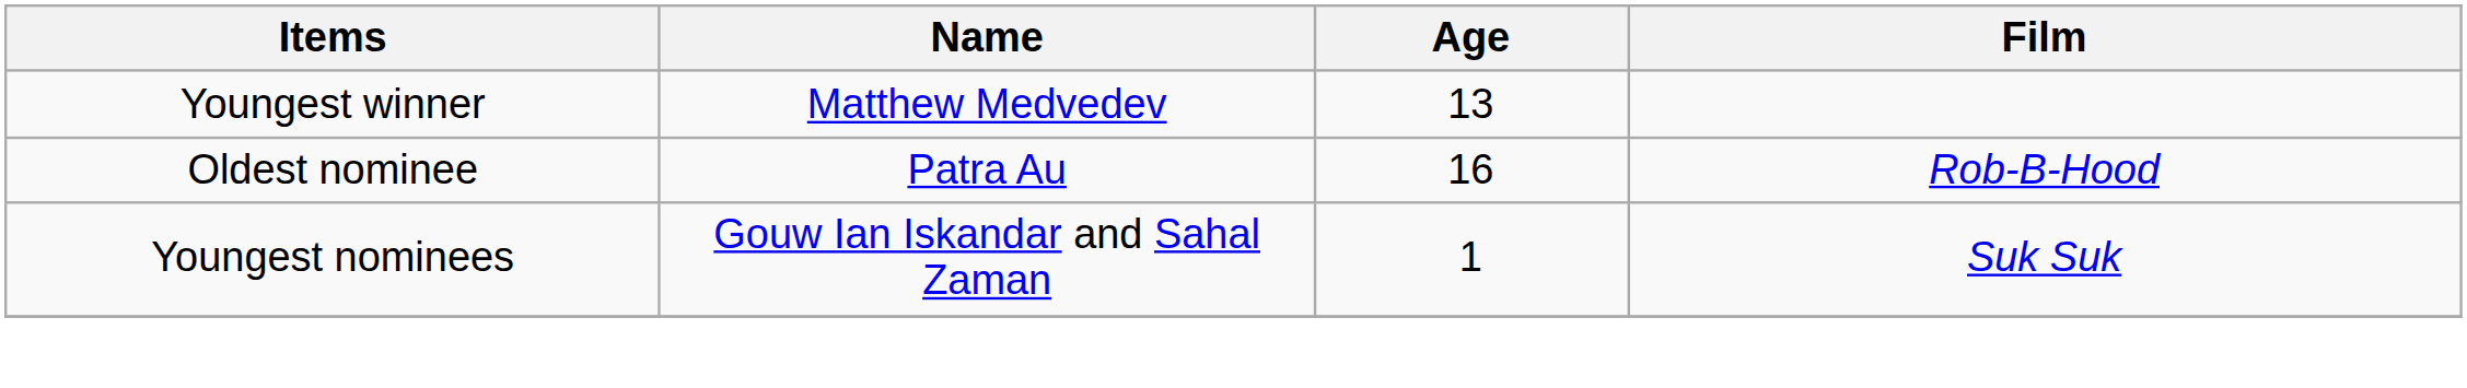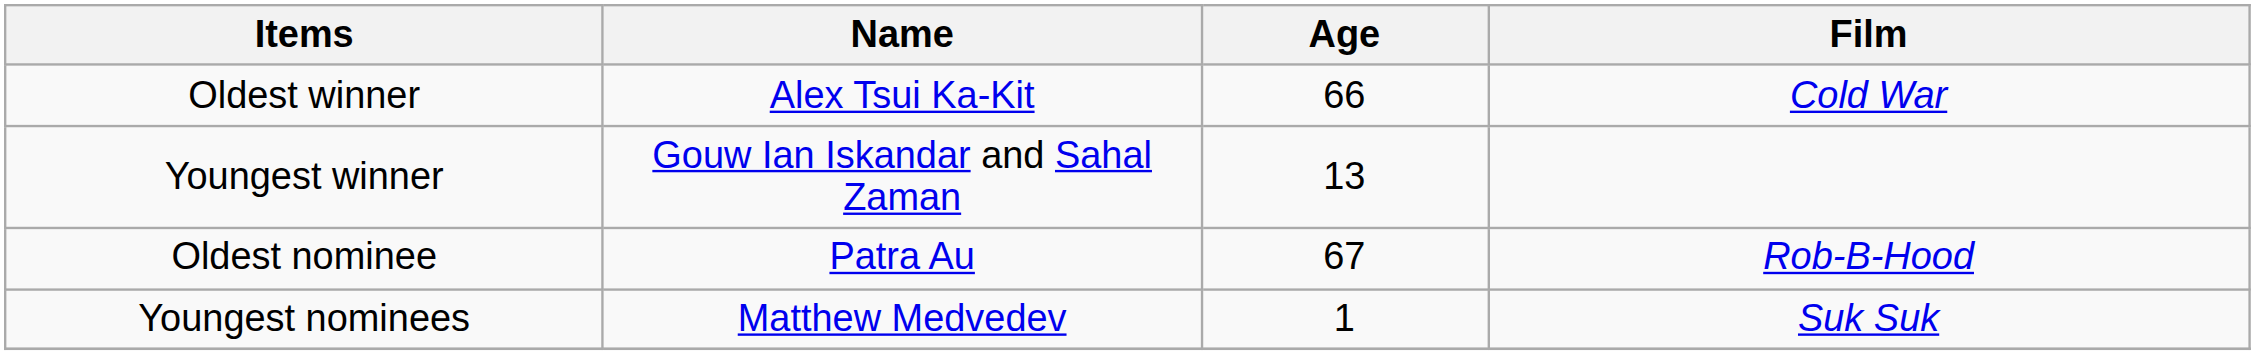 <table class="wikitable" style="text-align: center" width="75%">
 <tr>
 <th width=175><strong>Items</strong></th>
 <th width=175><strong>Name</strong></th>
 <th width=80><strong>Age</strong></th>
 <th width=225><strong>Film</strong></th>
 </tr>
 <tr>
+<td>Oldest winner</td>
+<td><a href='#'>Alex Tsui Ka-Kit</a></td>
+<td>66</td>
+<td><em><a href='#'>Cold War</a></em></td>
+</tr>
+<tr>
 <td>Youngest winner</td>
-<td><a href='#'>Matthew Medvedev</a></td>
+<td><a href='#'>Gouw Ian Iskandar</a> and <a href='#'>Sahal Zaman</a></td>
 <td>13</td>
 <td></td>
 </tr>
 <tr>
 <td>Oldest nominee</td>
 <td><a href='#'>Patra Au</a></td>
-<td>16</td>
+<td>67</td>
 <td><em><a href='#'>Rob-B-Hood</a></em></td>
 </tr>
 <tr>
 <td>Youngest nominees</td>
-<td><a href='#'>Gouw Ian Iskandar</a> and <a href='#'>Sahal Zaman</a></td>
+<td><a href='#'>Matthew Medvedev</a></td>
 <td>1</td>
 <td><em><a href='#'>Suk Suk</a></em></td>
 </tr>
 <tr>
 </tr>
 </table>
